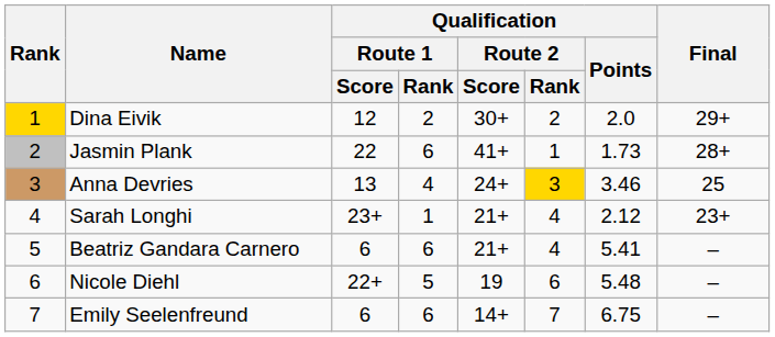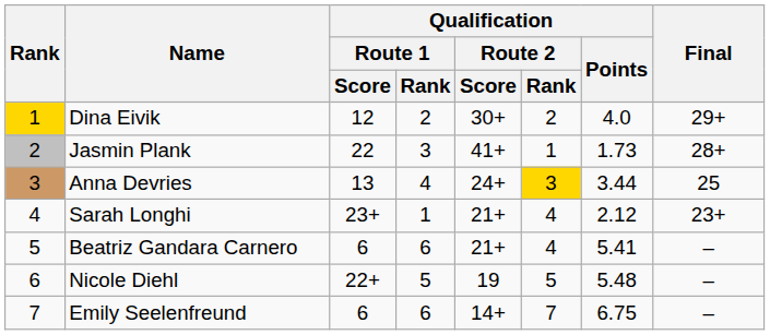 <table class="wikitable sortable mw-collapsible" style="text-align:center">
 <tr>
 <th rowspan="3">Rank</th>
 <th rowspan="3" width="200">Name</th>
 <th colspan="5" rowspan="1">Qualification</th>
 <th rowspan="3" width="80">Final</th>
 </tr>
 <tr>
 <th colspan="2">Route 1</th>
 <th colspan="2">Route 2</th>
 <th rowspan="2">Points</th>
 </tr>
 <tr>
 <th colspan="1" rowspan="1">Score</th>
 <th colspan="1" rowspan="1">Rank</th>
 <th colspan="1" rowspan="1">Score</th>
 <th colspan="1" rowspan="1">Rank</th>
 </tr>
 <tr>
 <td align="center" style="background: gold">1</td>
 <td align="left"> Dina Eivik</td>
 <td>12</td>
 <td>2</td>
 <td>30+</td>
 <td>2</td>
-<td>2.0</td>
+<td>4.0</td>
 <td>29+</td>
 </tr>
 <tr>
 <td align="center" style="background: silver">2</td>
 <td align="left"> Jasmin Plank</td>
 <td>22</td>
-<td>6</td>
+<td>3</td>
 <td>41+</td>
 <td>1</td>
 <td>1.73</td>
 <td>28+</td>
 </tr>
 <tr>
 <td align="center" style="background: #cc9966">3</td>
 <td align="left"> Anna Devries</td>
 <td>13</td>
 <td>4</td>
 <td>24+</td>
 <td style="background: gold;">3</td>
-<td>3.46</td>
+<td>3.44</td>
 <td>25</td>
 </tr>
 <tr>
 <td align="center">4</td>
 <td align="left"> Sarah Longhi</td>
 <td>23+</td>
 <td>1</td>
 <td>21+</td>
 <td>4</td>
 <td>2.12</td>
 <td>23+</td>
 </tr>
 <tr>
 <td align="center">5</td>
 <td align="left"> Beatriz Gandara Carnero</td>
 <td>6</td>
 <td>6</td>
 <td>21+</td>
 <td>4</td>
 <td>5.41</td>
 <td>–</td>
 </tr>
 <tr>
 <td align="center">6</td>
 <td align="left"> Nicole Diehl</td>
 <td>22+</td>
 <td>5</td>
 <td>19</td>
-<td>6</td>
+<td>5</td>
 <td>5.48</td>
 <td>–</td>
 </tr>
 <tr>
 <td align="center">7</td>
 <td align="left"> Emily Seelenfreund</td>
 <td>6</td>
 <td>6</td>
 <td>14+</td>
 <td>7</td>
 <td>6.75</td>
 <td>–</td>
 </tr>
 </table>
